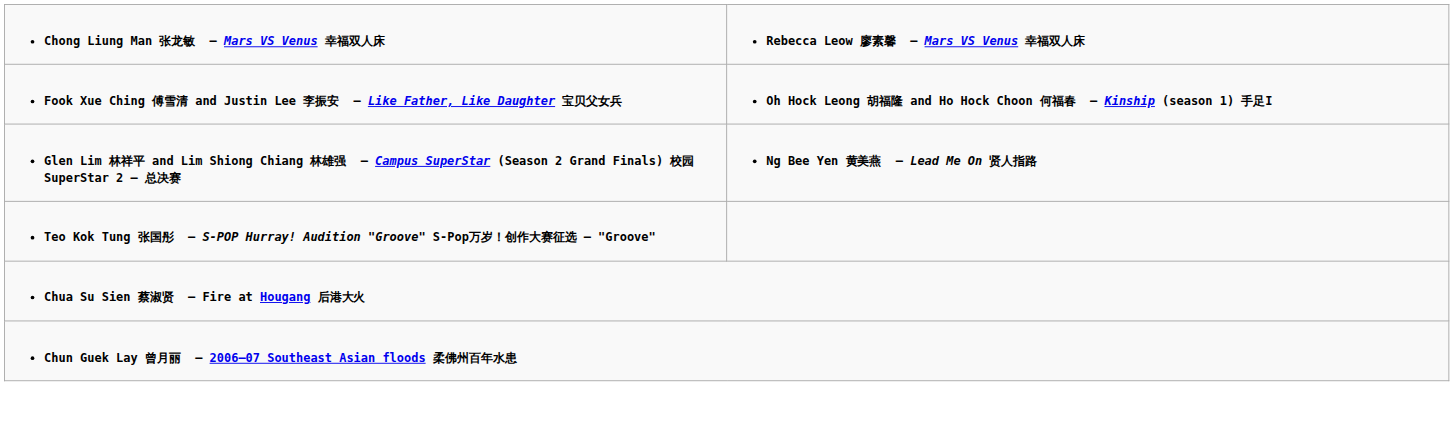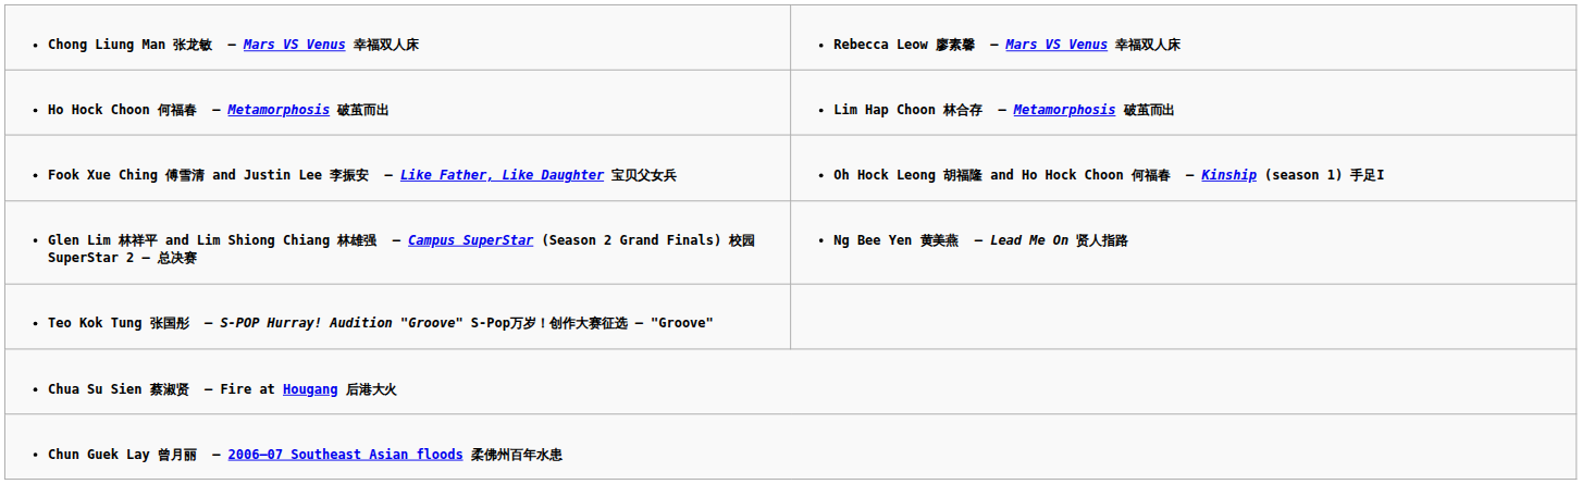 <table class=wikitable>
 <tr>
 <td valign="top" width="50%"><br><div></div><ul><li><strong>Chong Liung Man 张龙敏  –  <em><a href='#'>Mars VS Venus</a></em> 幸福双人床</strong></li></ul></td>
 <td valign="top" width="50%"><br><div></div><ul><li><strong>Rebecca Leow 廖素馨  – <em><a href='#'>Mars VS Venus</a></em> 幸福双人床</strong></li></ul></td>
+</tr>
+<tr>
+<td valign="top" width="50%"><br><div></div><ul><li><strong>Ho Hock Choon 何福春  – <em><a href='#'>Metamorphosis</a></em> 破茧而出</strong></li></ul></td>
+<td valign="top" width="50%"><br><div></div><ul><li><strong>Lim Hap Choon 林合存  – <em><a href='#'>Metamorphosis</a></em> 破茧而出</strong></li></ul></td>
 </tr>
 <tr>
 <td valign="top" width="50%"><br><div></div><ul><li><strong>Fook Xue Ching 傅雪清 and Justin Lee 李振安  – <em><a href='#'>Like Father, Like Daughter</a></em> 宝贝父女兵</strong></li></ul></td>
 <td valign="top" width="50%"><br><div></div><ul><li><strong>Oh Hock Leong 胡福隆 and Ho Hock Choon 何福春  – <em><a href='#'>Kinship</a></em> (season 1) 手足I</strong></li></ul></td>
 </tr>
 <tr>
 <td valign="top" width="50%"><br><div></div><ul><li><strong>Glen Lim 林祥平 and Lim Shiong Chiang 林雄强  – <em><a href='#'>Campus SuperStar</a></em> (Season 2 Grand Finals) 校园SuperStar 2 – 总决赛</strong></li></ul></td>
 <td valign="top" width="50%"><br><div></div><ul><li><strong>Ng Bee Yen 黄美燕  – <em>Lead Me On</em> 贤人指路</strong></li></ul></td>
 </tr>
 <tr>
 <td valign="top" width="50%"><br><div></div><ul><li><strong>Teo Kok Tung 张国彤  – <em>S-POP Hurray! Audition "Groove"</em> S-Pop万岁！创作大赛征选 – "Groove"</strong></li></ul></td>
 </tr>
 <tr>
 <td colspan="2" valign="top" width="50%"><br><div></div><ul><li><strong>Chua Su Sien 蔡淑贤  – Fire at <a href='#'>Hougang</a> 后港大火</strong></li></ul></td>
 </tr>
 <tr>
 <td colspan="2" valign="top" width="50%"><br><div></div><ul><li><strong>Chun Guek Lay 曾月丽  – <a href='#'>2006–07 Southeast Asian floods</a> 柔佛州百年水患</strong></li></ul></td>
 </tr>
 </table>
